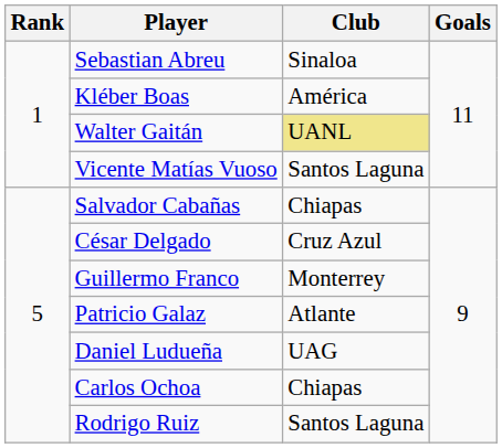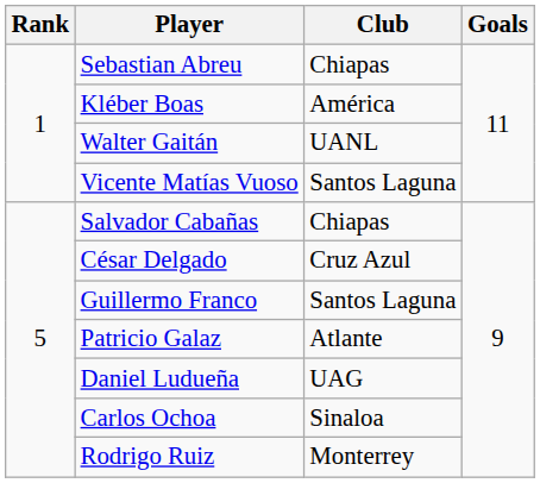 <table class="wikitable">
 <tr>
 <th>Rank</th>
 <th>Player</th>
 <th>Club</th>
 <th>Goals</th>
 </tr>
 <tr>
 <td align=center rowspan=4>1</td>
 <td> <a href='#'>Sebastian Abreu</a></td>
-<td>Sinaloa</td>
+<td>Chiapas</td>
 <td align=center rowspan=4>11</td>
 </tr>
 <tr>
 <td> <a href='#'>Kléber Boas</a></td>
 <td>América</td>
 </tr>
 <tr>
 <td> <a href='#'>Walter Gaitán</a></td>
-<td style="background: khaki;">UANL</td>
+<td>UANL</td>
 </tr>
 <tr>
 <td> <a href='#'>Vicente Matías Vuoso</a></td>
 <td>Santos Laguna</td>
 </tr>
 <tr>
 <td align=center rowspan=7>5</td>
 <td> <a href='#'>Salvador Cabañas</a></td>
 <td>Chiapas</td>
 <td align=center rowspan=7>9</td>
 </tr>
 <tr>
 <td> <a href='#'>César Delgado</a></td>
 <td>Cruz Azul</td>
 </tr>
 <tr>
 <td> <a href='#'>Guillermo Franco</a></td>
-<td>Monterrey</td>
+<td>Santos Laguna</td>
 </tr>
 <tr>
 <td> <a href='#'>Patricio Galaz</a></td>
 <td>Atlante</td>
 </tr>
 <tr>
 <td> <a href='#'>Daniel Ludueña</a></td>
 <td>UAG</td>
 </tr>
 <tr>
 <td> <a href='#'>Carlos Ochoa</a></td>
-<td>Chiapas</td>
+<td>Sinaloa</td>
 </tr>
 <tr>
 <td> <a href='#'>Rodrigo Ruiz</a></td>
-<td>Santos Laguna</td>
+<td>Monterrey</td>
 </tr>
 </table>
